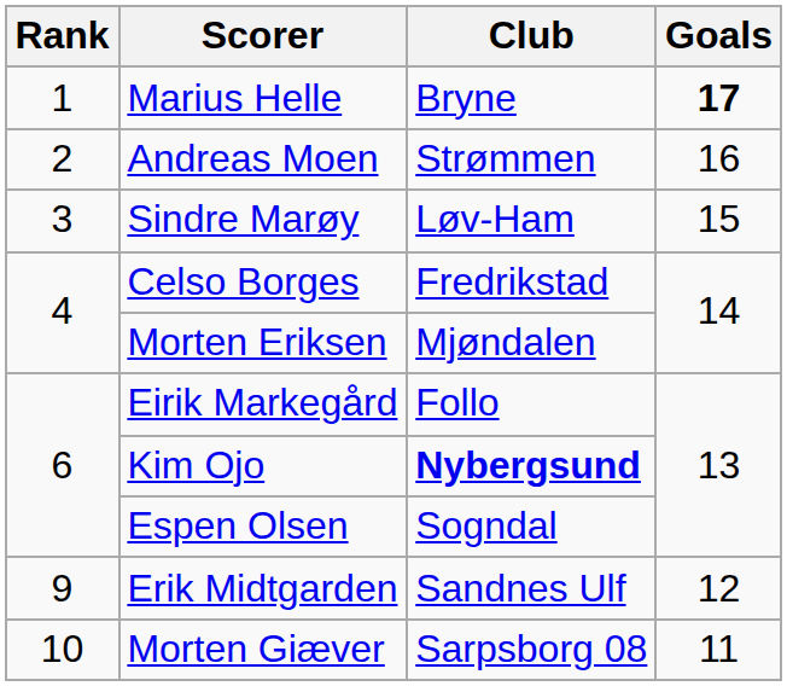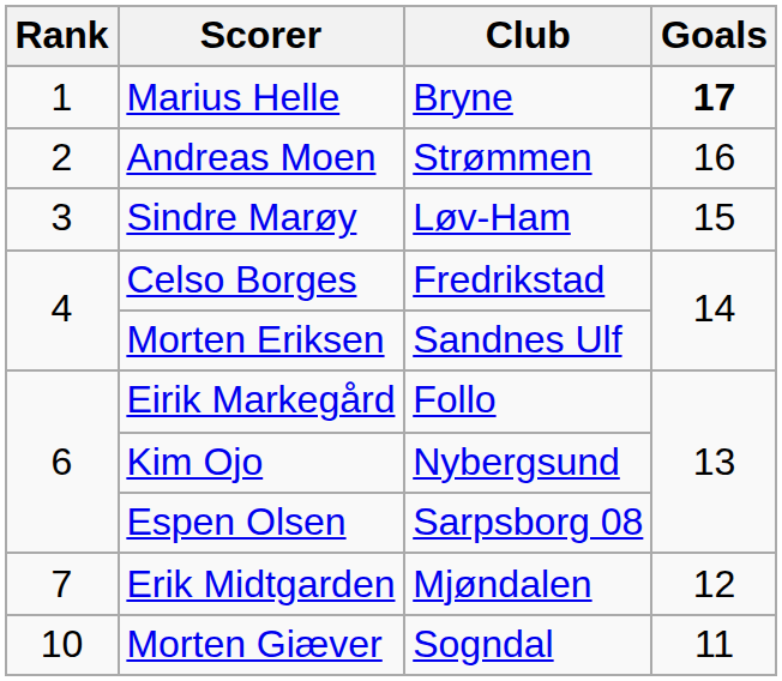 <table class="wikitable">
 <tr>
 <th>Rank</th>
 <th>Scorer</th>
 <th>Club</th>
 <th>Goals</th>
 </tr>
 <tr>
 <td align=center>1</td>
 <td> <a href='#'>Marius Helle</a></td>
 <td><a href='#'>Bryne</a></td>
 <td align=center><strong>17</strong></td>
 </tr>
 <tr>
 <td align=center>2</td>
 <td> <a href='#'>Andreas Moen</a></td>
 <td><a href='#'>Strømmen</a></td>
 <td align=center>16</td>
 </tr>
 <tr>
 <td align=center>3</td>
 <td> <a href='#'>Sindre Marøy</a></td>
 <td><a href='#'>Løv-Ham</a></td>
 <td align=center>15</td>
 </tr>
 <tr>
 <td align=center rowspan=2>4</td>
 <td> <a href='#'>Celso Borges</a></td>
 <td><a href='#'>Fredrikstad</a></td>
 <td align=center rowspan=2>14</td>
 </tr>
 <tr>
 <td> <a href='#'>Morten Eriksen</a></td>
-<td><a href='#'>Mjøndalen</a></td>
+<td><a href='#'>Sandnes Ulf</a></td>
 </tr>
 <tr>
 <td align=center rowspan=3>6</td>
 <td> <a href='#'>Eirik Markegård</a></td>
 <td><a href='#'>Follo</a></td>
 <td align=center rowspan=3>13</td>
 </tr>
 <tr>
 <td> <a href='#'>Kim Ojo</a></td>
-<td><strong><a href='#'>Nybergsund</a></strong></td>
+<td><a href='#'>Nybergsund</a></td>
 </tr>
 <tr>
 <td> <a href='#'>Espen Olsen</a></td>
-<td><a href='#'>Sogndal</a></td>
+<td><a href='#'>Sarpsborg 08</a></td>
 </tr>
 <tr>
-<td align=center>9</td>
+<td align=center>7</td>
 <td> <a href='#'>Erik Midtgarden</a></td>
-<td><a href='#'>Sandnes Ulf</a></td>
+<td><a href='#'>Mjøndalen</a></td>
 <td align=center>12</td>
 </tr>
 <tr>
 <td align=center>10</td>
 <td> <a href='#'>Morten Giæver</a></td>
-<td><a href='#'>Sarpsborg 08</a></td>
+<td><a href='#'>Sogndal</a></td>
 <td align=center>11</td>
 </tr>
 </table>
